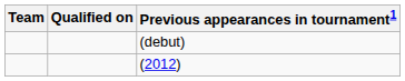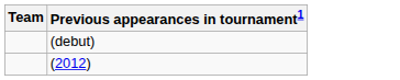 <table class="wikitable sortable" style="text-align: left;">
 <tr>
 <th>Team</th>
-<th>Qualified on</th>
 <th>Previous appearances in tournament<sup><strong><a href='#'>1</a></strong></sup></th>
 </tr>
 <tr>
-<td></td>
 <td></td>
 <td> (debut)</td>
 </tr>
 <tr>
 <td></td>
-<td></td>
 <td> (<a href='#'>2012</a>)</td>
 </tr>
 </table>
